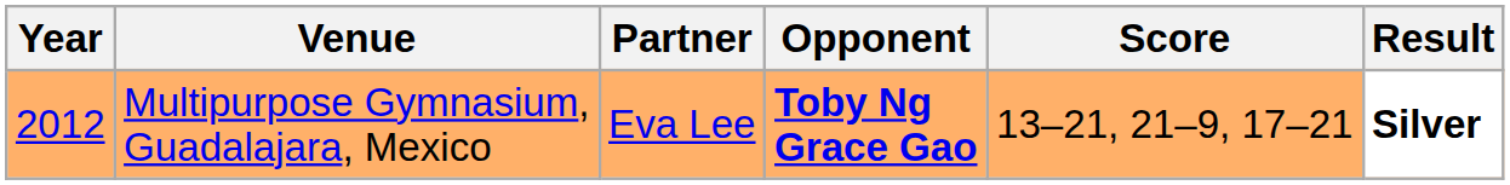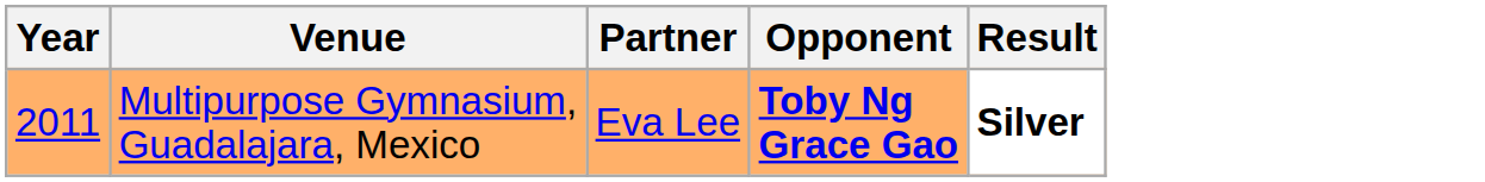 <table class="sortable wikitable" style="font-size: 90%;">
 <tr>
 <th>Year</th>
 <th>Venue</th>
 <th>Partner</th>
 <th>Opponent</th>
-<th>Score</th>
 <th>Result</th>
 </tr>
 <tr style="background:#FFB069">
-<td align="center"><a href='#'>2012</a></td>
+<td align="center"><a href='#'>2011</a></td>
 <td align="left"><a href='#'>Multipurpose Gymnasium</a>,<br><a href='#'>Guadalajara</a>, Mexico</td>
 <td align="left"> <a href='#'>Eva Lee</a></td>
 <td align="left"><strong> <a href='#'>Toby Ng</a><br> <a href='#'>Grace Gao</a></strong></td>
-<td align="left">13–21, 21–9, 17–21</td>
 <td style="text-align:left; background:white"> <strong>Silver</strong></td>
 </tr>
 </table>
